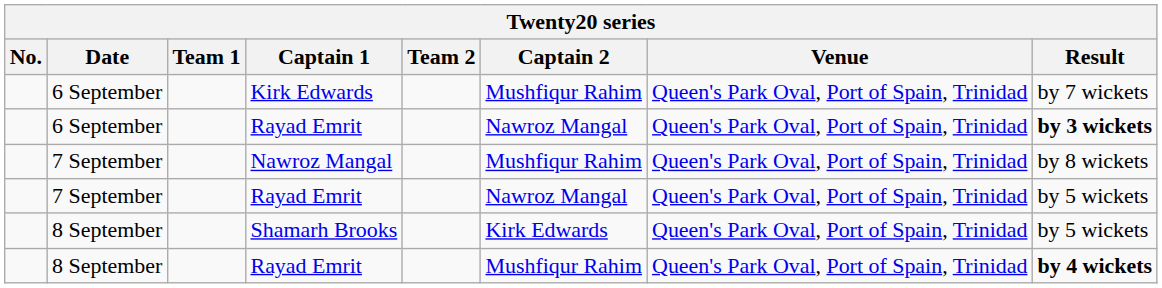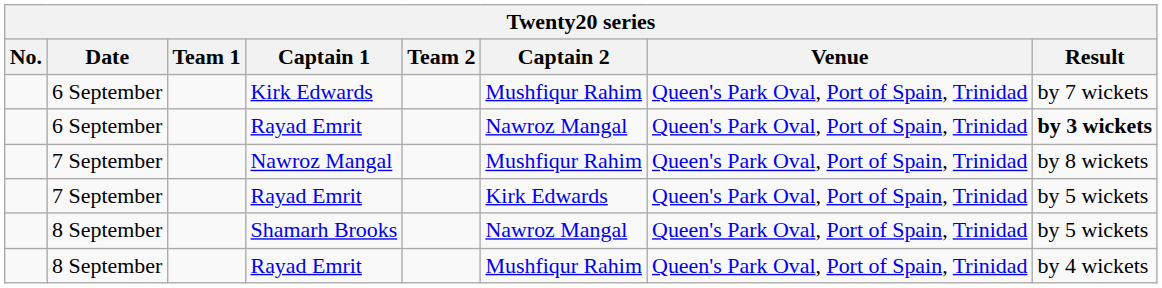 <table class="wikitable">
 <tr>
 <th colspan="9">Twenty20 series</th>
 </tr>
 <tr>
 <th>No.</th>
 <th>Date</th>
 <th>Team 1</th>
 <th>Captain 1</th>
 <th>Team 2</th>
 <th>Captain 2</th>
 <th>Venue</th>
 <th>Result</th>
 </tr>
 <tr>
 <td></td>
 <td>6 September</td>
 <td></td>
 <td><a href='#'>Kirk Edwards</a></td>
 <td></td>
 <td><a href='#'>Mushfiqur Rahim</a></td>
 <td><a href='#'>Queen's Park Oval</a>, <a href='#'>Port of Spain</a>, <a href='#'>Trinidad</a></td>
 <td> by 7 wickets</td>
 </tr>
 <tr>
 <td></td>
 <td>6 September</td>
 <td></td>
 <td><a href='#'>Rayad Emrit</a></td>
 <td></td>
 <td><a href='#'>Nawroz Mangal</a></td>
 <td><a href='#'>Queen's Park Oval</a>, <a href='#'>Port of Spain</a>, <a href='#'>Trinidad</a></td>
 <td><strong> by 3 wickets</strong></td>
 </tr>
 <tr>
 <td></td>
 <td>7 September</td>
 <td></td>
 <td><a href='#'>Nawroz Mangal</a></td>
 <td></td>
 <td><a href='#'>Mushfiqur Rahim</a></td>
 <td><a href='#'>Queen's Park Oval</a>, <a href='#'>Port of Spain</a>, <a href='#'>Trinidad</a></td>
 <td> by 8 wickets</td>
 </tr>
 <tr>
 <td></td>
 <td>7 September</td>
 <td></td>
 <td><a href='#'>Rayad Emrit</a></td>
 <td></td>
-<td><a href='#'>Nawroz Mangal</a></td>
+<td><a href='#'>Kirk Edwards</a></td>
 <td><a href='#'>Queen's Park Oval</a>, <a href='#'>Port of Spain</a>, <a href='#'>Trinidad</a></td>
 <td> by 5 wickets</td>
 </tr>
 <tr>
 <td></td>
 <td>8 September</td>
 <td></td>
 <td><a href='#'>Shamarh Brooks</a></td>
 <td></td>
-<td><a href='#'>Kirk Edwards</a></td>
+<td><a href='#'>Nawroz Mangal</a></td>
 <td><a href='#'>Queen's Park Oval</a>, <a href='#'>Port of Spain</a>, <a href='#'>Trinidad</a></td>
 <td> by 5 wickets</td>
 </tr>
 <tr>
 <td></td>
 <td>8 September</td>
 <td></td>
 <td><a href='#'>Rayad Emrit</a></td>
 <td></td>
 <td><a href='#'>Mushfiqur Rahim</a></td>
 <td><a href='#'>Queen's Park Oval</a>, <a href='#'>Port of Spain</a>, <a href='#'>Trinidad</a></td>
-<td><strong> by 4 wickets</strong></td>
+<td> by 4 wickets</td>
 </tr>
 </table>
